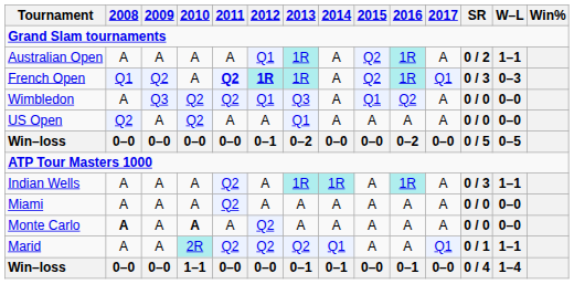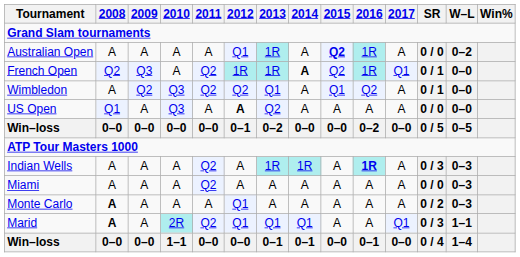 <table class=wikitable style=text-align:center>
 <tr>
 <th>Tournament</th>
 <th><a href='#'>2008</a></th>
 <th><a href='#'>2009</a></th>
 <th><a href='#'>2010</a></th>
 <th><a href='#'>2011</a></th>
 <th><a href='#'>2012</a></th>
 <th><a href='#'>2013</a></th>
 <th><a href='#'>2014</a></th>
 <th><a href='#'>2015</a></th>
 <th><a href='#'>2016</a></th>
 <th><a href='#'>2017</a></th>
 <th>SR</th>
 <th>W–L</th>
 <th>Win%</th>
 </tr>
 <tr>
 <td colspan=25 style=text-align:left><a href='#'><strong>Grand Slam tournaments</strong></a></td>
 </tr>
 <tr>
 <td align=left><a href='#'>Australian Open</a></td>
 <td>A</td>
 <td>A</td>
 <td>A</td>
 <td>A</td>
 <td bgcolor=ecf2ff><a href='#'>Q1</a></td>
 <td bgcolor=afeeee><a href='#'>1R</a></td>
 <td>A</td>
-<td bgcolor=ecf2ff><a href='#'>Q2</a></td>
+<td bgcolor=ecf2ff><strong><a href='#'>Q2</a></strong></td>
 <td bgcolor=afeeee><a href='#'>1R</a></td>
 <td>A</td>
-<th>0 / 2</th>
-<th>1–1</th>
+<th>0 / 0</th>
+<th>0–2</th>
 <th></th>
 </tr>
 <tr>
 <td align=left><a href='#'>French Open</a></td>
-<td bgcolor=ecf2ff><a href='#'>Q1</a></td>
 <td bgcolor=ecf2ff><a href='#'>Q2</a></td>
-<td>A</td>
-<td bgcolor=ecf2ff><strong><a href='#'>Q2</a></strong></td>
-<td bgcolor=afeeee><strong><a href='#'>1R</a></strong></td>
-<td bgcolor=afeeee><a href='#'>1R</a></td>
+<td bgcolor=ecf2ff><a href='#'>Q3</a></td>
 <td>A</td>
 <td bgcolor=ecf2ff><a href='#'>Q2</a></td>
 <td bgcolor=afeeee><a href='#'>1R</a></td>
+<td bgcolor=afeeee><a href='#'>1R</a></td>
+<td><strong>A</strong></td>
+<td bgcolor=ecf2ff><a href='#'>Q2</a></td>
+<td bgcolor=afeeee><a href='#'>1R</a></td>
 <td bgcolor=ecf2ff><a href='#'>Q1</a></td>
-<th>0 / 3</th>
-<th>0–3</th>
+<th>0 / 1</th>
+<th>0–0</th>
 <th></th>
 </tr>
 <tr>
 <td align=left><a href='#'>Wimbledon</a></td>
 <td>A</td>
+<td bgcolor=ecf2ff><a href='#'>Q2</a></td>
 <td bgcolor=ecf2ff><a href='#'>Q3</a></td>
 <td bgcolor=ecf2ff><a href='#'>Q2</a></td>
 <td bgcolor=ecf2ff><a href='#'>Q2</a></td>
 <td bgcolor=ecf2ff><a href='#'>Q1</a></td>
-<td bgcolor=ecf2ff><a href='#'>Q3</a></td>
 <td>A</td>
 <td bgcolor=ecf2ff><a href='#'>Q1</a></td>
 <td bgcolor=ecf2ff><a href='#'>Q2</a></td>
 <td>A</td>
-<th>0 / 0</th>
+<th>0 / 1</th>
 <th>0–0</th>
 <th></th>
 </tr>
 <tr>
 <td align=left><a href='#'>US Open</a></td>
+<td bgcolor=ecf2ff><a href='#'>Q1</a></td>
+<td>A</td>
+<td bgcolor=ecf2ff><a href='#'>Q3</a></td>
+<td>A</td>
+<td><strong>A</strong></td>
 <td bgcolor=ecf2ff><a href='#'>Q2</a></td>
-<td>A</td>
-<td bgcolor=ecf2ff><a href='#'>Q2</a></td>
-<td>A</td>
-<td>A</td>
-<td bgcolor=ecf2ff><a href='#'>Q1</a></td>
 <td>A</td>
 <td>A</td>
 <td>A</td>
 <td>A</td>
 <th>0 / 0</th>
 <th>0–0</th>
 <th></th>
 </tr>
 <tr>
 <th style=text-align:left>Win–loss</th>
 <th>0–0</th>
 <th>0–0</th>
 <th>0–0</th>
 <th>0–0</th>
 <th>0–1</th>
 <th>0–2</th>
 <th>0–0</th>
 <th>0–0</th>
 <th>0–2</th>
 <th>0–0</th>
 <th>0 / 5</th>
 <th>0–5</th>
 <th></th>
 </tr>
 <tr>
 <td colspan=25 style=text-align:left><strong><a href='#'>ATP Tour Masters 1000</a></strong></td>
 </tr>
 <tr>
 <td align=left><a href='#'>Indian Wells</a></td>
 <td>A</td>
 <td>A</td>
 <td>A</td>
 <td bgcolor=ecf2ff><a href='#'>Q2</a></td>
 <td>A</td>
 <td bgcolor=afeeee><a href='#'>1R</a></td>
 <td bgcolor=afeeee><a href='#'>1R</a></td>
 <td>A</td>
-<td bgcolor=afeeee><a href='#'>1R</a></td>
+<td bgcolor=afeeee><strong><a href='#'>1R</a></strong></td>
 <td>A</td>
 <th>0 / 3</th>
-<th>1–1</th>
+<th>0–3</th>
 <th></th>
 </tr>
 <tr>
 <td align=left><a href='#'>Miami</a></td>
 <td>A</td>
 <td>A</td>
 <td>A</td>
 <td bgcolor=ecf2ff><a href='#'>Q2</a></td>
 <td>A</td>
 <td>A</td>
 <td>A</td>
 <td>A</td>
 <td>A</td>
 <td>A</td>
 <th>0 / 0</th>
-<th>0–0</th>
+<th>0–3</th>
 <th></th>
 </tr>
 <tr>
 <td align=left><a href='#'>Monte Carlo</a></td>
 <td><strong>A</strong></td>
 <td>A</td>
-<td><strong>A</strong></td>
 <td>A</td>
-<td bgcolor=ecf2ff><a href='#'>Q2</a></td>
+<td>A</td>
+<td bgcolor=ecf2ff><a href='#'>Q1</a></td>
 <td>A</td>
 <td>A</td>
 <td>A</td>
 <td>A</td>
 <td>A</td>
-<th>0 / 0</th>
-<th>0–0</th>
+<th>0 / 2</th>
+<th>0–3</th>
 <th></th>
 </tr>
 <tr>
 <td align=left><a href='#'>Marid</a></td>
-<td>A</td>
+<td><strong>A</strong></td>
 <td>A</td>
 <td bgcolor=afeeee><a href='#'>2R</a></td>
 <td bgcolor=ecf2ff><a href='#'>Q2</a></td>
-<td bgcolor=ecf2ff><a href='#'>Q2</a></td>
-<td bgcolor=ecf2ff><a href='#'>Q2</a></td>
+<td bgcolor=ecf2ff><a href='#'>Q1</a></td>
+<td bgcolor=ecf2ff><a href='#'>Q1</a></td>
 <td bgcolor=ecf2ff><a href='#'>Q1</a></td>
 <td>A</td>
 <td>A</td>
 <td bgcolor=ecf2ff><a href='#'>Q1</a></td>
-<th>0 / 1</th>
+<th>0 / 3</th>
 <th>1–1</th>
 <th></th>
 </tr>
 <tr>
 <th style=text-align:left>Win–loss</th>
 <th>0–0</th>
 <th>0–0</th>
 <th>1–1</th>
 <th>0–0</th>
 <th>0–0</th>
 <th>0–1</th>
 <th>0–1</th>
 <th>0–0</th>
 <th>0–1</th>
 <th>0–0</th>
 <th>0 / 4</th>
 <th>1–4</th>
 <th></th>
 </tr>
 </table>
